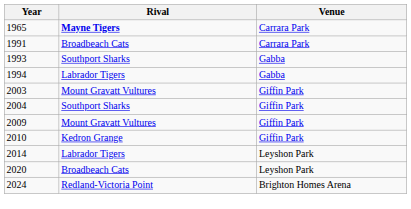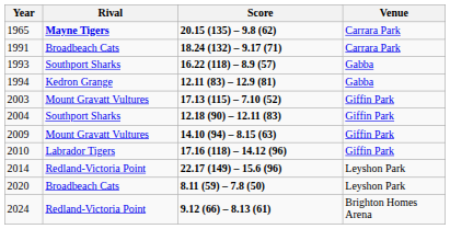 <table class="wikitable sortable" style="width:650px;">
 <tr>
 <th width=50px>Year</th>
 <th width=200px>Rival</th>
+<th width=250px>Score</th>
 <th width=150px>Venue</th>
 </tr>
 <tr>
 <td>1965</td>
 <td><strong><a href='#'>Mayne Tigers</a></strong></td>
+<td><strong>20.15 (135) – 9.8 (62)</strong></td>
 <td><a href='#'>Carrara Park</a></td>
 </tr>
 <tr>
 <td>1991</td>
 <td><a href='#'>Broadbeach Cats</a></td>
+<td><strong>18.24 (132) – 9.17 (71)</strong></td>
 <td><a href='#'>Carrara Park</a></td>
 </tr>
 <tr>
 <td>1993</td>
 <td><a href='#'>Southport Sharks</a></td>
+<td><strong>16.22 (118) – 8.9 (57)</strong></td>
 <td><a href='#'>Gabba</a></td>
 </tr>
 <tr>
 <td>1994</td>
-<td><a href='#'>Labrador Tigers</a></td>
+<td><a href='#'>Kedron Grange</a></td>
+<td><strong>12.11 (83) – 12.9 (81)</strong></td>
 <td><a href='#'>Gabba</a></td>
 </tr>
 <tr>
 <td>2003</td>
 <td><a href='#'>Mount Gravatt Vultures</a></td>
+<td><strong>17.13 (115) – 7.10 (52)</strong></td>
 <td><a href='#'>Giffin Park</a></td>
 </tr>
 <tr>
 <td>2004</td>
 <td><a href='#'>Southport Sharks</a></td>
+<td><strong>12.18 (90) – 12.11 (83)</strong></td>
 <td><a href='#'>Giffin Park</a></td>
 </tr>
 <tr>
 <td>2009</td>
 <td><a href='#'>Mount Gravatt Vultures</a></td>
+<td><strong>14.10 (94) – 8.15 (63)</strong></td>
 <td><a href='#'>Giffin Park</a></td>
 </tr>
 <tr>
 <td>2010</td>
-<td><a href='#'>Kedron Grange</a></td>
+<td><a href='#'>Labrador Tigers</a></td>
+<td><strong>17.16 (118) – 14.12 (96)</strong></td>
 <td><a href='#'>Giffin Park</a></td>
 </tr>
 <tr>
 <td>2014</td>
-<td><a href='#'>Labrador Tigers</a></td>
+<td><a href='#'> Redland-Victoria Point</a></td>
+<td><strong>22.17 (149) – 15.6 (96)</strong></td>
 <td>Leyshon Park</td>
 </tr>
 <tr>
 <td>2020</td>
 <td><a href='#'>Broadbeach Cats</a></td>
+<td><strong>8.11 (59) – 7.8 (50)</strong></td>
 <td>Leyshon Park</td>
 </tr>
 <tr>
 <td>2024</td>
 <td><a href='#'> Redland-Victoria Point</a></td>
+<td><strong>9.12 (66) – 8.13 (61)</strong></td>
 <td>Brighton Homes Arena</td>
 </tr>
 </table>
